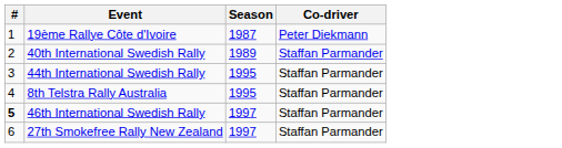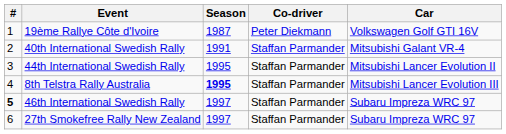 <table class="wikitable">
 <tr>
 <th> # </th>
 <th>Event</th>
 <th>Season</th>
 <th>Co-driver</th>
+<th>Car</th>
 </tr>
 <tr>
 <td>1</td>
 <td> <a href='#'>19ème Rallye Côte d'Ivoire</a></td>
 <td><a href='#'>1987</a></td>
 <td><a href='#'>Peter Diekmann</a></td>
+<td><a href='#'>Volkswagen Golf GTI 16V</a></td>
 </tr>
 <tr>
 <td>2</td>
 <td> <a href='#'>40th International Swedish Rally</a></td>
-<td><a href='#'>1989</a></td>
+<td><a href='#'>1991</a></td>
 <td><a href='#'>Staffan Parmander</a></td>
+<td><a href='#'>Mitsubishi Galant VR-4</a></td>
 </tr>
 <tr>
 <td>3</td>
 <td> <a href='#'>44th International Swedish Rally</a></td>
 <td><a href='#'>1995</a></td>
 <td>Staffan Parmander</td>
+<td><a href='#'>Mitsubishi Lancer Evolution II</a></td>
 </tr>
 <tr>
 <td>4</td>
 <td> <a href='#'>8th Telstra Rally Australia</a></td>
-<td><a href='#'>1995</a></td>
+<td><strong><a href='#'>1995</a></strong></td>
 <td>Staffan Parmander</td>
+<td><a href='#'>Mitsubishi Lancer Evolution III</a></td>
 </tr>
 <tr>
 <td><strong>5</strong></td>
 <td> <a href='#'>46th International Swedish Rally</a></td>
 <td><a href='#'>1997</a></td>
 <td>Staffan Parmander</td>
+<td><a href='#'>Subaru Impreza WRC 97</a></td>
 </tr>
 <tr>
 <td>6</td>
 <td> <a href='#'>27th Smokefree Rally New Zealand</a></td>
 <td><a href='#'>1997</a></td>
 <td>Staffan Parmander</td>
+<td><a href='#'>Subaru Impreza WRC 97</a></td>
 </tr>
 </table>
